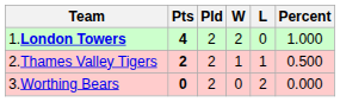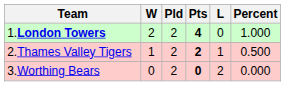 <table class="wikitable" style="text-align: center;">
 <tr>
 <th width="175">Team</th>
+<th width="20" abbr="Won">W</th>
+<th width="20" abbr="Played">Pld</th>
 <th width="20" abbr="Points">Pts</th>
-<th width="20" abbr="Played">Pld</th>
-<th width="20" abbr="Won">W</th>
 <th width="20" abbr="Lost">L</th>
 <th width="20" abbr="Percentage">Percent</th>
 </tr>
 <tr style="background: #ccffcc;">
 <td style="text-align:left;">1.<strong><a href='#'>London Towers</a></strong></td>
-<td><strong>4</strong></td>
 <td>2</td>
 <td>2</td>
+<td><strong>4</strong></td>
 <td>0</td>
 <td>1.000</td>
 </tr>
 <tr style="background: #ffcccc;">
 <td style="text-align:left;">2.<a href='#'>Thames Valley Tigers</a></td>
+<td>1</td>
+<td>2</td>
 <td><strong>2</strong></td>
-<td>2</td>
-<td>1</td>
 <td>1</td>
 <td>0.500</td>
 </tr>
 <tr style="background: #ffcccc;">
 <td style="text-align:left;">3.<a href='#'>Worthing Bears</a></td>
+<td>0</td>
+<td>2</td>
 <td><strong>0</strong></td>
-<td>2</td>
-<td>0</td>
 <td>2</td>
 <td>0.000</td>
 </tr>
 </table>
